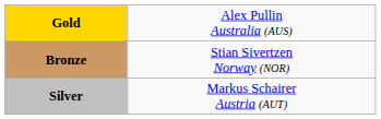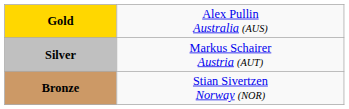 <table class="wikitable" style=" text-align:center; " width="35%">
 <tr>
 <td bgcolor="gold"><strong>Gold</strong></td>
 <td> <a href='#'>Alex Pullin</a><br><em><a href='#'>Australia</a> <small>(AUS)</small></em></td>
 </tr>
 <tr>
+<td bgcolor="silver"><strong>Silver</strong></td>
+<td> <a href='#'>Markus Schairer</a><br><em><a href='#'>Austria</a> <small>(AUT)</small></em></td>
+</tr>
+<tr>
 <td bgcolor="CC9966"><strong>Bronze</strong></td>
 <td> <a href='#'>Stian Sivertzen</a><br><em><a href='#'>Norway</a> <small>(NOR)</small></em></td>
 </tr>
-<tr>
-<td bgcolor="silver"><strong>Silver</strong></td>
-<td> <a href='#'>Markus Schairer</a><br><em><a href='#'>Austria</a> <small>(AUT)</small></em></td>
-</tr>
 </table>
